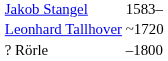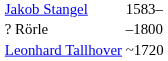 <table>
 <tr>
 <td><a href='#'>Jakob Stangel</a></td>
 <td>1583–</td>
 </tr>
 <tr>
+<td>? Rörle</td>
+<td>–1800</td>
+</tr>
+<tr>
 <td><a href='#'>Leonhard Tallhover</a></td>
 <td>~1720</td>
 </tr>
 <tr>
-<td>? Rörle</td>
-<td>–1800</td>
-</tr>
-<tr>
 </tr>
 </table>
